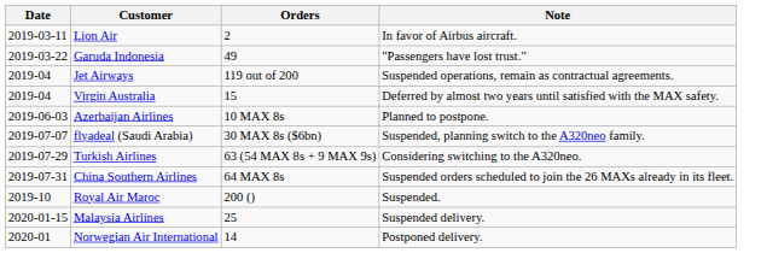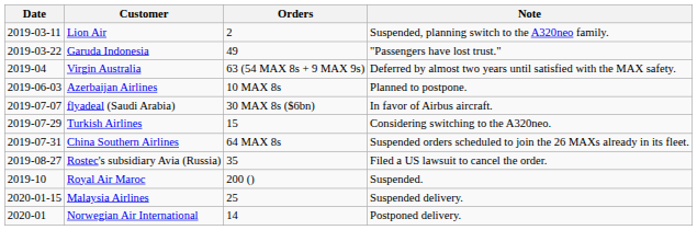 <table class="wikitable sortable">
 <tr>
 <th>Date</th>
 <th>Customer</th>
 <th>Orders</th>
 <th>Note</th>
 </tr>
 <tr>
 <td>2019-03-11</td>
 <td><a href='#'>Lion Air</a></td>
 <td>2</td>
-<td>In favor of Airbus aircraft.</td>
+<td>Suspended, planning switch to the <a href='#'>A320neo</a> family.</td>
 </tr>
 <tr>
 <td>2019-03-22</td>
 <td><a href='#'>Garuda Indonesia</a></td>
 <td>49</td>
 <td>"Passengers have lost trust."</td>
 </tr>
 <tr>
 <td>2019-04</td>
-<td><a href='#'>Jet Airways</a></td>
-<td>119 out of 200</td>
-<td>Suspended operations, remain as contractual agreements.</td>
-</tr>
-<tr>
-<td>2019-04</td>
 <td><a href='#'>Virgin Australia</a></td>
-<td>15</td>
+<td>63 (54 MAX 8s + 9 MAX 9s)</td>
 <td>Deferred by almost two years until satisfied with the MAX safety.</td>
 </tr>
 <tr>
 <td>2019-06-03</td>
 <td><a href='#'>Azerbaijan Airlines</a></td>
 <td>10 MAX 8s</td>
 <td>Planned to postpone.</td>
 </tr>
 <tr>
 <td>2019-07-07</td>
 <td><a href='#'>flyadeal</a> (Saudi Arabia)</td>
 <td>30 MAX 8s ($6bn)</td>
-<td>Suspended, planning switch to the <a href='#'>A320neo</a> family.</td>
+<td>In favor of Airbus aircraft.</td>
 </tr>
 <tr>
 <td>2019-07-29</td>
 <td><a href='#'>Turkish Airlines</a></td>
-<td>63 (54 MAX 8s + 9 MAX 9s)</td>
+<td>15</td>
 <td>Considering switching to the A320neo.</td>
 </tr>
 <tr>
 <td>2019-07-31</td>
 <td><a href='#'>China Southern Airlines</a></td>
 <td>64 MAX 8s</td>
 <td>Suspended orders scheduled to join the 26 MAXs already in its fleet.</td>
+</tr>
+<tr>
+<td>2019-08-27</td>
+<td><a href='#'>Rostec</a>'s subsidiary Avia (Russia)</td>
+<td>35</td>
+<td>Filed a US lawsuit to cancel the order.</td>
 </tr>
 <tr>
 <td>2019-10</td>
 <td><a href='#'>Royal Air Maroc</a></td>
 <td>200 ()</td>
 <td>Suspended.</td>
 </tr>
 <tr>
 <td>2020-01-15</td>
 <td><a href='#'>Malaysia Airlines</a></td>
 <td>25</td>
 <td>Suspended delivery.</td>
 </tr>
 <tr>
 <td>2020-01</td>
 <td><a href='#'>Norwegian Air International</a></td>
 <td>14</td>
 <td>Postponed delivery.</td>
 </tr>
 </table>
